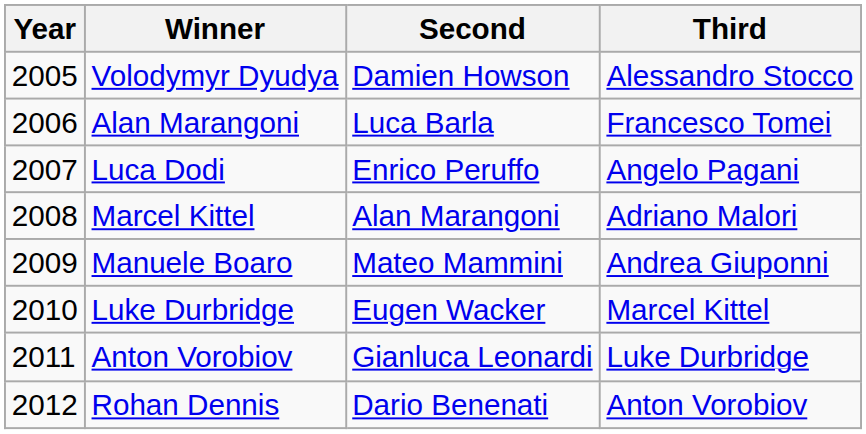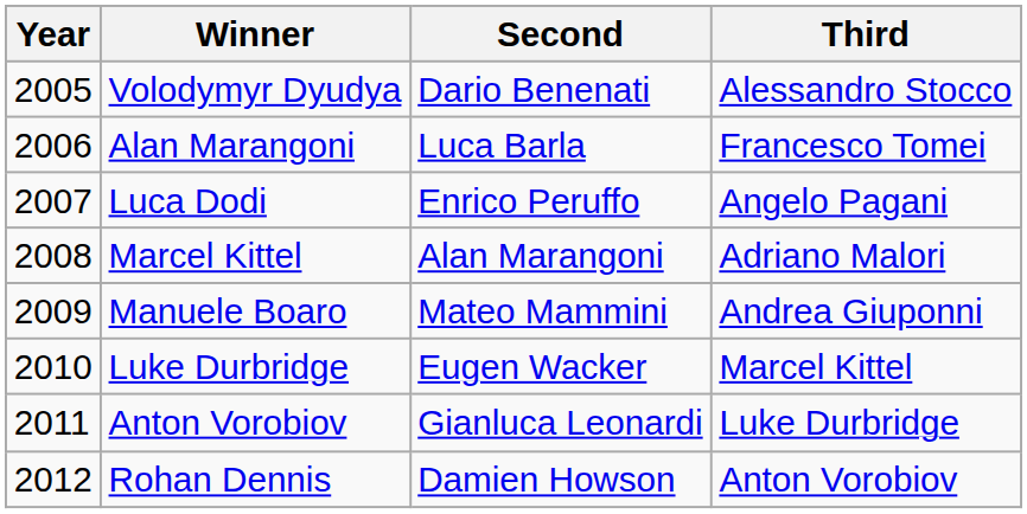 <table class="wikitable" style="font-size:95%">
 <tr>
 <th>Year</th>
 <th>Winner</th>
 <th>Second</th>
 <th>Third</th>
 </tr>
 <tr>
 <td>2005</td>
 <td> <a href='#'>Volodymyr Dyudya</a></td>
-<td> <a href='#'>Damien Howson</a></td>
+<td> <a href='#'>Dario Benenati</a></td>
 <td> <a href='#'>Alessandro Stocco</a></td>
 </tr>
 <tr>
 <td>2006</td>
 <td> <a href='#'>Alan Marangoni</a></td>
 <td> <a href='#'>Luca Barla</a></td>
 <td> <a href='#'>Francesco Tomei</a></td>
 </tr>
 <tr>
 <td>2007</td>
 <td> <a href='#'>Luca Dodi</a></td>
 <td> <a href='#'>Enrico Peruffo</a></td>
 <td> <a href='#'>Angelo Pagani</a></td>
 </tr>
 <tr>
 <td>2008</td>
 <td> <a href='#'>Marcel Kittel</a></td>
 <td> <a href='#'>Alan Marangoni</a></td>
 <td> <a href='#'>Adriano Malori</a></td>
 </tr>
 <tr>
 <td>2009</td>
 <td> <a href='#'>Manuele Boaro</a></td>
 <td> <a href='#'>Mateo Mammini</a></td>
 <td> <a href='#'>Andrea Giuponni</a></td>
 </tr>
 <tr>
 <td>2010</td>
 <td> <a href='#'>Luke Durbridge</a></td>
 <td> <a href='#'>Eugen Wacker</a></td>
 <td> <a href='#'>Marcel Kittel</a></td>
 </tr>
 <tr>
 <td>2011</td>
 <td> <a href='#'>Anton Vorobiov</a></td>
 <td> <a href='#'>Gianluca Leonardi</a></td>
 <td> <a href='#'>Luke Durbridge</a></td>
 </tr>
 <tr>
 <td>2012</td>
 <td> <a href='#'>Rohan Dennis</a></td>
-<td> <a href='#'>Dario Benenati</a></td>
+<td> <a href='#'>Damien Howson</a></td>
 <td> <a href='#'>Anton Vorobiov</a></td>
 </tr>
 </table>
